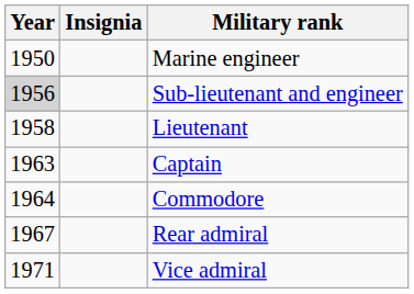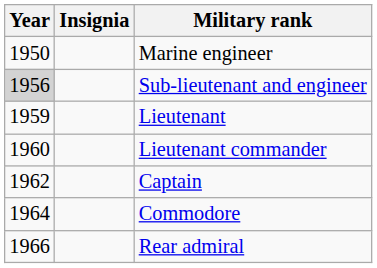 <table class="wikitable">
 <tr>
 <th>Year</th>
 <th>Insignia</th>
 <th>Military rank</th>
 </tr>
 <tr>
 <td>1950</td>
 <td></td>
 <td>Marine engineer</td>
 </tr>
 <tr>
 <td style="background: lightgrey;">1956</td>
 <td></td>
 <td><a href='#'>Sub-lieutenant and engineer</a></td>
 </tr>
 <tr>
-<td>1958</td>
+<td>1959</td>
 <td></td>
 <td><a href='#'>Lieutenant</a></td>
 </tr>
 <tr>
-<td>1963</td>
+<td>1960</td>
+<td></td>
+<td><a href='#'>Lieutenant commander</a></td>
+</tr>
+<tr>
+<td>1962</td>
 <td></td>
 <td><a href='#'>Captain</a></td>
 </tr>
 <tr>
 <td>1964</td>
 <td> </td>
 <td><a href='#'>Commodore</a></td>
 </tr>
 <tr>
-<td>1967</td>
+<td>1966</td>
 <td> </td>
 <td><a href='#'>Rear admiral</a></td>
 </tr>
-<tr>
-<td>1971</td>
-<td> </td>
-<td><a href='#'>Vice admiral</a></td>
-</tr>
 </table>
